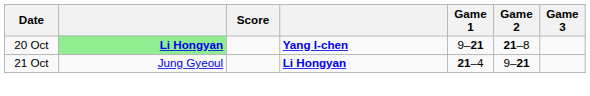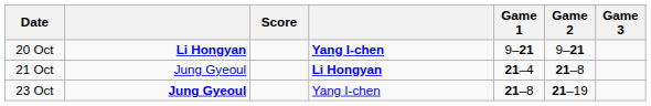 <table class="wikitable" style="text-align:center; font-size:90% ">
 <tr>
 <th width="60">Date</th>
 <th align="right" width="200"></th>
 <th width="60">Score</th>
 <th align="left" width="200"></th>
 <th width="50">Game 1</th>
 <th width="50">Game 2</th>
 <th width="50">Game 3</th>
 </tr>
 <tr>
 <td>20 Oct</td>
-<td align="right" style="background: lightgreen;"><strong><a href='#'>Li Hongyan</a> </strong></td>
+<td align="right"><strong><a href='#'>Li Hongyan</a> </strong></td>
 <td align="center"></td>
 <td align="left"><strong> <a href='#'>Yang I-chen</a></strong></td>
 <td>9–<strong>21</strong></td>
-<td><strong>21</strong>–8</td>
+<td>9–<strong>21</strong></td>
 <td></td>
 </tr>
 <tr>
 <td>21 Oct</td>
 <td align="right"><a href='#'>Jung Gyeoul</a> </td>
 <td align="center"></td>
 <td align="left"><strong> <a href='#'>Li Hongyan</a></strong></td>
 <td><strong>21</strong>–4</td>
-<td>9–<strong>21</strong></td>
+<td><strong>21</strong>–8</td>
+<td></td>
+</tr>
+<tr>
+<td>23 Oct</td>
+<td align="right"><strong><a href='#'>Jung Gyeoul</a> </strong></td>
+<td align="center"></td>
+<td align="left"> <a href='#'>Yang I-chen</a></td>
+<td><strong>21</strong>–8</td>
+<td><strong>21</strong>–19</td>
 <td></td>
 </tr>
 </table>
